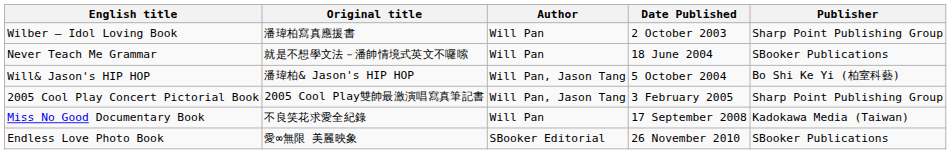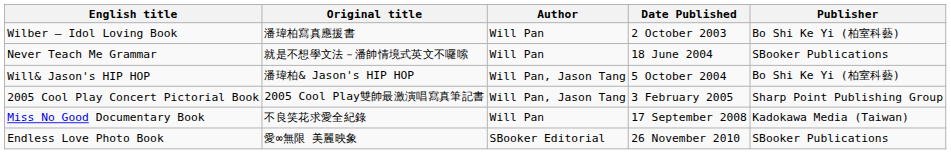 <table class="wikitable sortable">
 <tr>
 <th>English title</th>
 <th>Original title</th>
 <th>Author</th>
 <th>Date Published</th>
 <th>Publisher</th>
 </tr>
 <tr>
 <td>Wilber – Idol Loving Book</td>
 <td>潘瑋柏寫真應援書</td>
 <td>Will Pan</td>
 <td>2 October 2003</td>
-<td>Sharp Point Publishing Group</td>
+<td>Bo Shi Ke Yi (柏室科藝)</td>
 </tr>
 <tr>
 <td>Never Teach Me Grammar</td>
 <td>就是不想學文法－潘帥情境式英文不囉嗦</td>
 <td>Will Pan</td>
 <td>18 June 2004</td>
 <td>SBooker Publications</td>
 </tr>
 <tr>
 <td>Will& Jason's HIP HOP</td>
 <td>潘瑋柏& Jason's HIP HOP</td>
 <td>Will Pan, Jason Tang</td>
 <td>5 October 2004</td>
 <td>Bo Shi Ke Yi (柏室科藝)</td>
 </tr>
 <tr>
 <td>2005 Cool Play Concert Pictorial Book</td>
 <td>2005 Cool Play雙帥最激演唱寫真筆記書</td>
 <td>Will Pan, Jason Tang</td>
 <td>3 February 2005</td>
 <td>Sharp Point Publishing Group</td>
 </tr>
 <tr>
 <td><a href='#'>Miss No Good</a> Documentary Book</td>
 <td>不良笑花求愛全紀錄</td>
 <td>Will Pan</td>
 <td>17 September 2008</td>
 <td>Kadokawa Media (Taiwan)</td>
 </tr>
 <tr>
 <td>Endless Love Photo Book</td>
 <td>愛∞無限 美麗映象</td>
 <td>SBooker Editorial</td>
 <td>26 November 2010</td>
 <td>SBooker Publications</td>
 </tr>
 </table>
